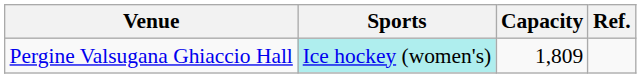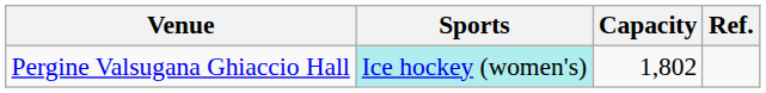 <table class="wikitable">
 <tr>
 <th>Venue</th>
 <th>Sports</th>
 <th>Capacity</th>
 <th>Ref.</th>
 </tr>
 <tr>
 <td><a href='#'>Pergine Valsugana Ghiaccio Hall</a></td>
 <td style="background: paleturquoise;"><a href='#'>Ice hockey</a> (women's)</td>
-<td align=right>1,809</td>
+<td align=right>1,802</td>
 <td></td>
 </tr>
 </table>
